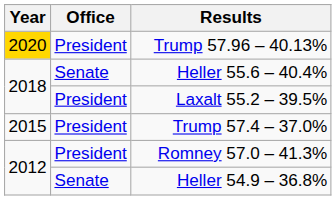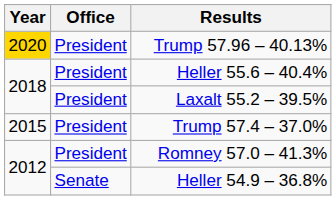 <table class=wikitable>
 <tr>
 <th width="30">Year</th>
 <th width="60">Office</th>
 <th width="180">Results</th>
 </tr>
 <tr>
 <td style="background: gold;">2020</td>
 <td><a href='#'>President</a></td>
 <td align="right" ><a href='#'>Trump</a> 57.96 – 40.13%</td>
 </tr>
 <tr>
 <td rowspan="2">2018</td>
-<td><a href='#'>Senate</a></td>
+<td><a href='#'>President</a></td>
 <td align="right" ><a href='#'>Heller</a> 55.6 – 40.4%</td>
 </tr>
 <tr>
 <td><a href='#'>President</a></td>
 <td align="right" ><a href='#'>Laxalt</a> 55.2 – 39.5%</td>
 </tr>
 <tr>
 <td>2015</td>
 <td><a href='#'>President</a></td>
 <td align="right" ><a href='#'>Trump</a> 57.4 – 37.0%</td>
 </tr>
 <tr>
 <td rowspan="2">2012</td>
 <td><a href='#'>President</a></td>
 <td align="right" ><a href='#'>Romney</a> 57.0 – 41.3%</td>
 </tr>
 <tr>
 <td><a href='#'>Senate</a></td>
 <td align="right" ><a href='#'>Heller</a> 54.9 – 36.8%</td>
 </tr>
 </table>
